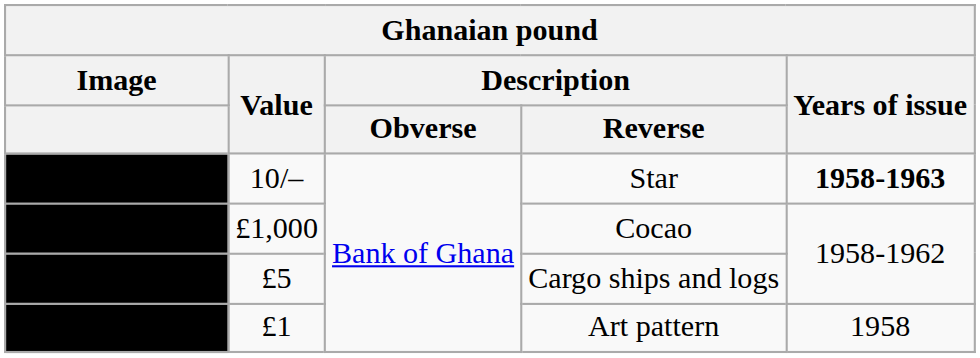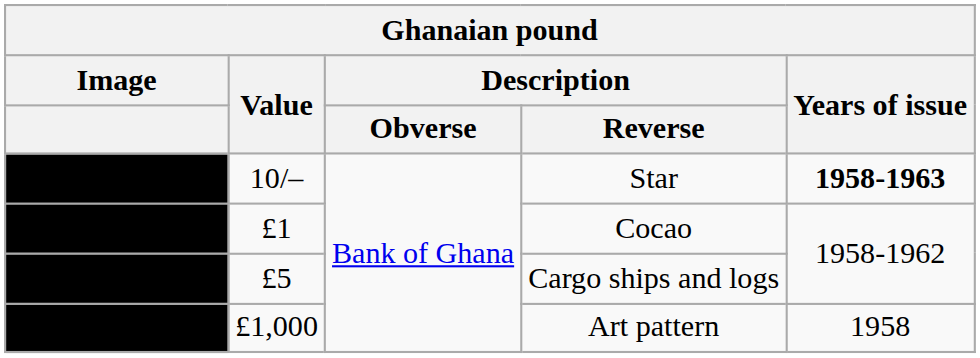 <table class="wikitable" style="font-size: 90%; style="width:100%; text-align: center">
 <tr>
 <th colspan=7>Ghanaian pound<br></th>
 </tr>
 <tr>
 <th rowspan=1>Image</th>
 <th rowspan=2>Value</th>
 <th colspan=2>Description</th>
 <th rowspan=2>Years of issue</th>
 </tr>
 <tr>
 <th></th>
 <th>Obverse</th>
 <th>Reverse</th>
 </tr>
 <tr>
 <td style="width:10px" align="center" bgcolor="#000000"></td>
 <td align="center">10/–</td>
 <td align="center" rowspan=4><a href='#'>Bank of Ghana</a></td>
 <td align="center">Star</td>
 <td align="center"><strong>1958-1963</strong></td>
 </tr>
 <tr>
 <td style="width:100px" align="center" bgcolor="#000000"></td>
-<td align="center">£1,000<br></td>
+<td align="center">£1</td>
 <td align="center">Cocao</td>
 <td align="center" rowspan=2>1958-1962</td>
 </tr>
 <tr>
 <td style="width:100px" align="center" bgcolor="#000000"></td>
 <td align="center">£5</td>
 <td align="center">Cargo ships and logs</td>
 </tr>
 <tr>
 <td style="width:100px" align="center" bgcolor="#000000"></td>
-<td align="center">£1</td>
+<td align="center">£1,000<br></td>
 <td align="center">Art pattern</td>
 <td align="center">1958</td>
 </tr>
 </table>
